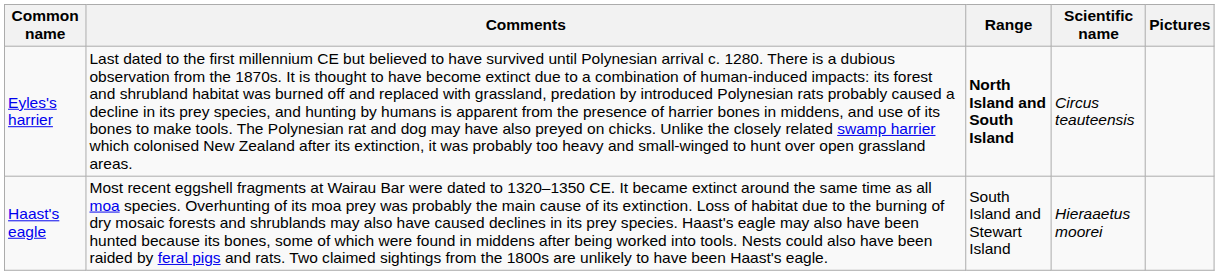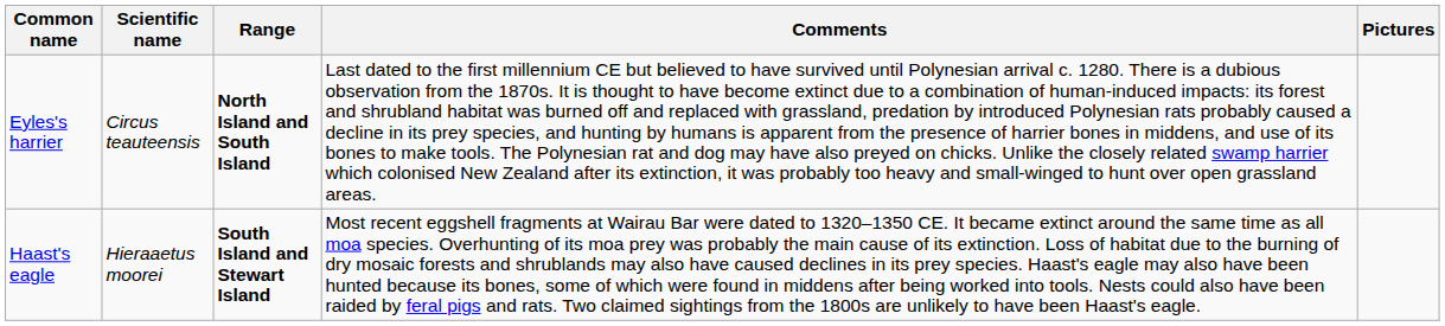 <table class="wikitable sortable">
 <tr>
 <th>Common name</th>
+<th>Scientific name</th>
+<th>Range</th>
 <th class="unsortable">Comments</th>
-<th>Range</th>
-<th>Scientific name</th>
 <th class="unsortable">Pictures</th>
 </tr>
 <tr>
 <td><a href='#'>Eyles's harrier</a></td>
+<td><em>Circus teauteensis</em></td>
+<td><strong>North Island and South Island</strong></td>
 <td>Last dated to the first millennium CE but believed to have survived until Polynesian arrival c. 1280. There is a dubious observation from the 1870s. It is thought to have become extinct due to a combination of human-induced impacts: its forest and shrubland habitat was burned off and replaced with grassland, predation by introduced Polynesian rats probably caused a decline in its prey species, and hunting by humans is apparent from the presence of harrier bones in middens, and use of its bones to make tools. The Polynesian rat and dog may have also preyed on chicks. Unlike the closely related <a href='#'>swamp harrier</a> which colonised New Zealand after its extinction, it was probably too heavy and small-winged to hunt over open grassland areas.</td>
-<td><strong>North Island and South Island</strong></td>
-<td><em>Circus teauteensis</em></td>
 <td></td>
 </tr>
 <tr>
 <td><a href='#'>Haast's eagle</a></td>
+<td><em>Hieraaetus moorei</em></td>
+<td><strong>South Island and Stewart Island</strong></td>
 <td>Most recent eggshell fragments at Wairau Bar were dated to 1320–1350 CE. It became extinct around the same time as all <a href='#'>moa</a> species. Overhunting of its moa prey was probably the main cause of its extinction. Loss of habitat due to the burning of dry mosaic forests and shrublands may also have caused declines in its prey species. Haast's eagle may also have been hunted because its bones, some of which were found in middens after being worked into tools. Nests could also have been raided by <a href='#'>feral pigs</a> and rats. Two claimed sightings from the 1800s are unlikely to have been Haast's eagle.</td>
-<td>South Island and Stewart Island</td>
-<td><em>Hieraaetus moorei</em></td>
 <td></td>
 </tr>
 </table>
